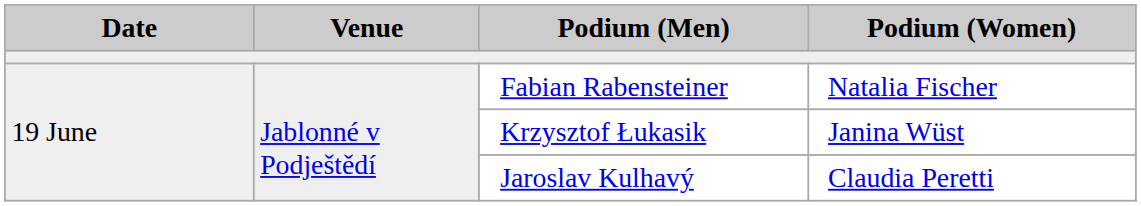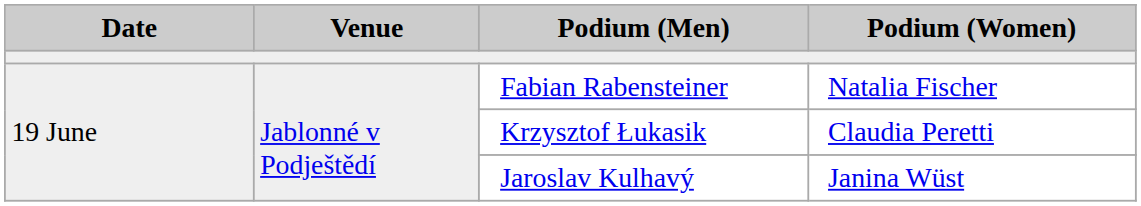 <table class="wikitable" width=70% bgcolor="#f7f8ff" cellpadding="3" cellspacing="0" border="1" style="font-size: 95%; border: gray solid 1px; border-collapse: collapse;">
 <tr bgcolor="#CCCCCC">
 <td align="center"><strong>Date</strong></td>
 <td width=20% align="center"><strong>Venue</strong></td>
 <td width=29% align="center"><strong>Podium (Men)</strong></td>
 <td width=29% align="center"><strong>Podium (Women)</strong></td>
 </tr>
 <tr bgcolor="#EFEFEF">
 <td colspan=4></td>
 </tr>
 <tr bgcolor="#EFEFEF">
 <td rowspan=3>19 June</td>
 <td rowspan=3><br><a href='#'>Jablonné v Podještědí</a></td>
 <td bgcolor="#ffffff">    <a href='#'>Fabian Rabensteiner</a></td>
 <td bgcolor="#ffffff">    <a href='#'>Natalia Fischer</a></td>
 </tr>
 <tr>
 <td bgcolor="#ffffff">    <a href='#'>Krzysztof Łukasik</a></td>
-<td bgcolor="#ffffff">    <a href='#'>Janina Wüst</a></td>
+<td bgcolor="#ffffff">    <a href='#'>Claudia Peretti</a></td>
 </tr>
 <tr>
 <td bgcolor="#ffffff">    <a href='#'>Jaroslav Kulhavý</a></td>
-<td bgcolor="#ffffff">    <a href='#'>Claudia Peretti</a></td>
+<td bgcolor="#ffffff">    <a href='#'>Janina Wüst</a></td>
 </tr>
 </table>
